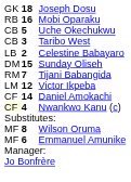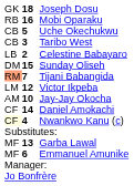 <table style="font-size:90%;margin:0.2em auto;" cellspacing="0" cellpadding="0">
 <tr>
 <th width="25"></th>
 <th width="25"></th>
 </tr>
 <tr>
 <td>GK</td>
 <td><strong>18</strong></td>
 <td><a href='#'>Joseph Dosu</a></td>
 <td></td>
 </tr>
 <tr>
 <td>RB</td>
 <td><strong>16</strong></td>
 <td><a href='#'>Mobi Oparaku</a></td>
 <td></td>
 <td></td>
 </tr>
 <tr>
 <td>CB</td>
 <td><strong>5</strong></td>
 <td><a href='#'>Uche Okechukwu</a></td>
 </tr>
 <tr>
 <td>CB</td>
 <td><strong>3</strong></td>
 <td><a href='#'>Taribo West</a></td>
 </tr>
 <tr>
 <td>LB</td>
 <td><strong>2</strong></td>
 <td><a href='#'>Celestine Babayaro</a></td>
 </tr>
 <tr>
 <td>DM</td>
 <td><strong>15</strong></td>
 <td><a href='#'>Sunday Oliseh</a></td>
 <td></td>
 </tr>
 <tr>
-<td>RM</td>
+<td style="background: lightsalmon;">RM</td>
 <td><strong>7</strong></td>
 <td><a href='#'>Tijani Babangida</a></td>
 </tr>
 <tr>
 <td>LM</td>
 <td><strong>12</strong></td>
 <td><a href='#'>Victor Ikpeba</a></td>
+<td></td>
+<td></td>
+</tr>
+<tr>
+<td>AM</td>
+<td><strong>10</strong></td>
+<td><a href='#'>Jay-Jay Okocha</a></td>
 <td></td>
 <td></td>
 </tr>
 <tr>
 <td>CF</td>
 <td><strong>14</strong></td>
 <td><a href='#'>Daniel Amokachi</a></td>
 </tr>
 <tr>
 <td style="background: lightyellow;">CF</td>
 <td><strong>4</strong></td>
 <td><a href='#'>Nwankwo Kanu</a> (<a href='#'>c</a>)</td>
 </tr>
 <tr>
 <td colspan=3>Substitutes:</td>
 </tr>
 <tr>
 <td>MF</td>
-<td><strong>8</strong></td>
-<td><a href='#'>Wilson Oruma</a></td>
+<td><strong>13</strong></td>
+<td><a href='#'>Garba Lawal</a></td>
 <td></td>
 <td></td>
 </tr>
 <tr>
 <td>MF</td>
 <td><strong>6</strong></td>
 <td><a href='#'>Emmanuel Amunike</a></td>
 <td></td>
 <td></td>
 </tr>
 <tr>
 <td colspan=3>Manager:</td>
 </tr>
 <tr>
 <td colspan=4> <a href='#'>Jo Bonfrère</a></td>
 </tr>
 </table>
